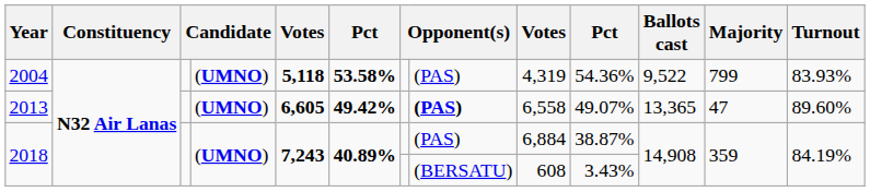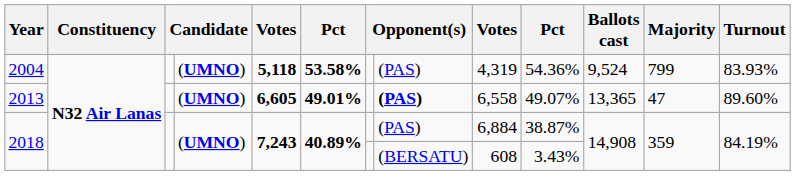 <table class="wikitable" style="margin:0.5em ; font-size:95%">
 <tr>
 <th>Year</th>
 <th>Constituency</th>
 <th colspan=2>Candidate</th>
 <th>Votes</th>
 <th>Pct</th>
 <th colspan=2>Opponent(s)</th>
 <th>Votes</th>
 <th>Pct</th>
 <th>Ballots<br>cast</th>
 <th>Majority</th>
 <th>Turnout</th>
 </tr>
 <tr>
 <td><a href='#'>2004</a></td>
 <td rowspan=4><strong>N32 <a href='#'>Air Lanas</a></strong></td>
 <td></td>
 <td> (<a href='#'><strong>UMNO</strong></a>)</td>
 <td align="right"><strong>5,118</strong></td>
 <td><strong>53.58%</strong></td>
 <td></td>
 <td> (<a href='#'>PAS</a>)</td>
 <td align="right">4,319</td>
 <td>54.36%</td>
-<td>9,522</td>
+<td>9,524</td>
 <td>799</td>
 <td>83.93%</td>
 </tr>
 <tr>
 <td><a href='#'>2013</a></td>
 <td></td>
 <td> (<a href='#'><strong>UMNO</strong></a>)</td>
 <td align="right"><strong>6,605</strong></td>
-<td><strong>49.42%</strong></td>
+<td><strong>49.01%</strong></td>
 <td></td>
 <td><strong> (<a href='#'>PAS</a>)</strong></td>
 <td align="right">6,558</td>
 <td>49.07%</td>
 <td>13,365</td>
 <td>47</td>
 <td>89.60%</td>
 </tr>
 <tr>
 <td rowspan=2><a href='#'>2018</a></td>
 <td rowspan=2 ></td>
 <td rowspan=2> (<a href='#'><strong>UMNO</strong></a>)</td>
 <td rowspan=2 align="right"><strong>7,243</strong></td>
 <td rowspan=2><strong>40.89%</strong></td>
 <td></td>
 <td> (<a href='#'>PAS</a>)</td>
 <td align="right">6,884</td>
 <td>38.87%</td>
 <td rowspan=2>14,908</td>
 <td rowspan=2>359</td>
 <td rowspan=2>84.19%</td>
 </tr>
 <tr>
 <td></td>
 <td> (<a href='#'>BERSATU</a>)</td>
 <td align="right">608</td>
 <td align=right>3.43%</td>
 </tr>
 </table>
